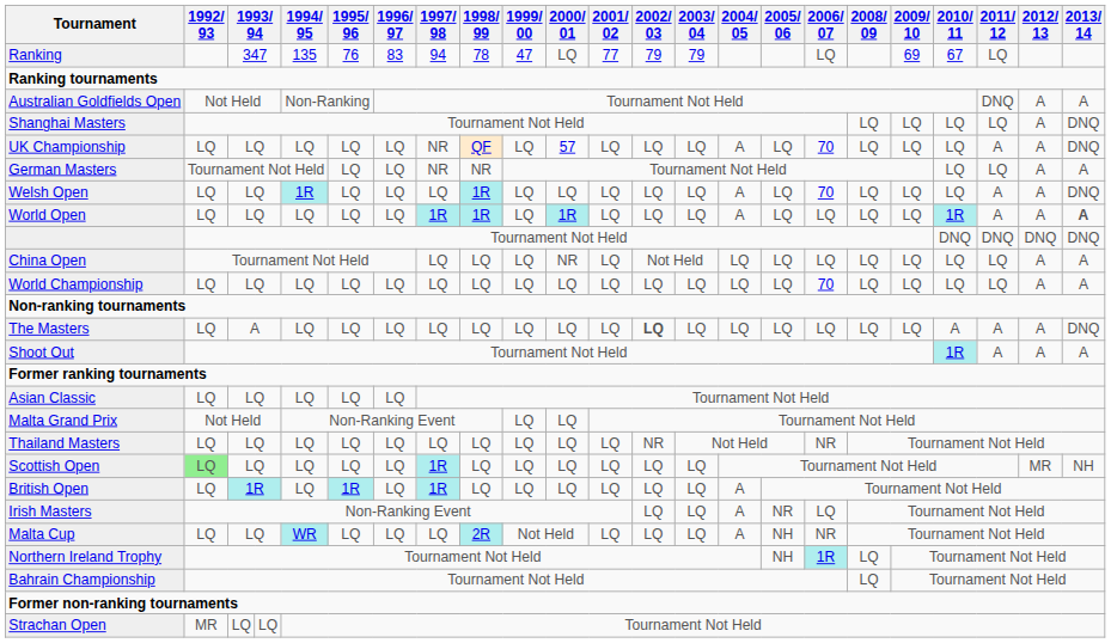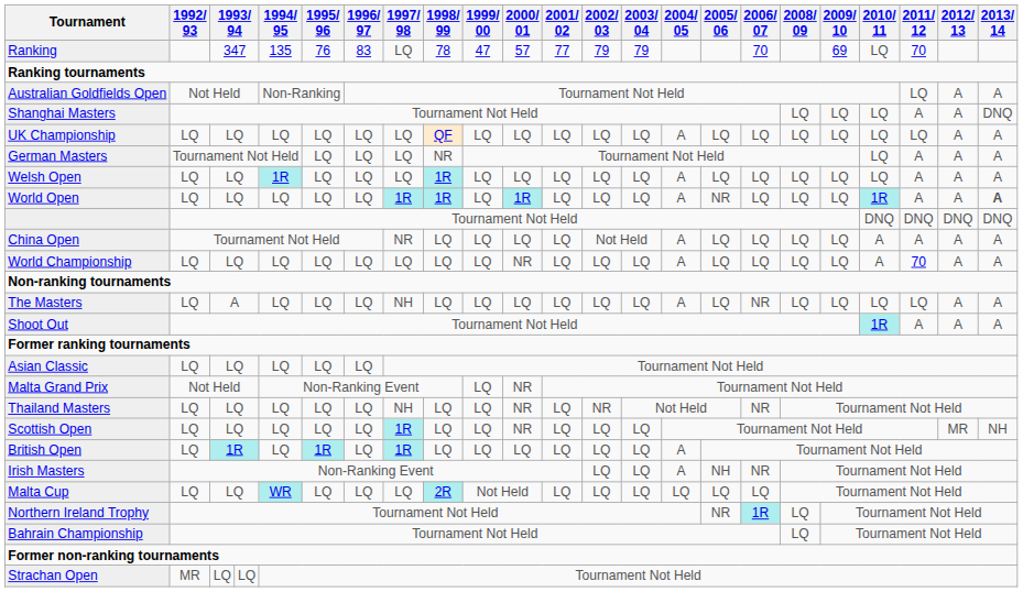 <table class="wikitable" style="font-size:85%">
 <tr>
 <th>Tournament</th>
 <th><a href='#'>1992/<br>93</a></th>
 <th colspan="2"><a href='#'>1993/<br>94</a></th>
 <th><a href='#'>1994/<br>95</a></th>
 <th><a href='#'>1995/<br>96</a></th>
 <th><a href='#'>1996/<br>97</a></th>
 <th><a href='#'>1997/<br>98</a></th>
 <th><a href='#'>1998/<br>99</a></th>
 <th><a href='#'>1999/<br>00</a></th>
 <th><a href='#'>2000/<br>01</a></th>
 <th><a href='#'>2001/<br>02</a></th>
 <th><a href='#'>2002/<br>03</a></th>
 <th><a href='#'>2003/<br>04</a></th>
 <th><a href='#'>2004/<br>05</a></th>
 <th><a href='#'>2005/<br>06</a></th>
 <th><a href='#'>2006/<br>07</a></th>
 <th><a href='#'>2008/<br>09</a></th>
 <th><a href='#'>2009/<br>10</a></th>
 <th><a href='#'>2010/<br>11</a></th>
 <th><a href='#'>2011/<br>12</a></th>
 <th><a href='#'>2012/<br>13</a></th>
 <th><a href='#'>2013/<br>14</a></th>
 </tr>
 <tr>
 <td style="background:#EFEFEF;"><a href='#'>Ranking</a></td>
 <td align="center"></td>
 <td colspan="2" align="center"><a href='#'>347</a></td>
 <td align="center"><a href='#'>135</a></td>
 <td align="center"><a href='#'>76</a></td>
 <td align="center"><a href='#'>83</a></td>
-<td align="center"><a href='#'>94</a></td>
+<td align="center" style="color:#555555;">LQ</td>
 <td align="center"><a href='#'>78</a></td>
 <td align="center"><a href='#'>47</a></td>
-<td align="center" style="color:#555555;">LQ</td>
+<td align="center"><a href='#'>57</a></td>
 <td align="center"><a href='#'>77</a></td>
 <td align="center"><a href='#'>79</a></td>
 <td align="center"><a href='#'>79</a></td>
 <td align="center"></td>
 <td align="center"></td>
-<td align="center" style="color:#555555;">LQ</td>
+<td align="center"><a href='#'>70</a></td>
 <td align="center"></td>
 <td align="center"><a href='#'>69</a></td>
-<td align="center"><a href='#'>67</a></td>
 <td align="center" style="color:#555555;">LQ</td>
+<td align="center"><a href='#'>70</a></td>
 <td align="center"></td>
 <td align="center"></td>
 </tr>
 <tr>
 <td colspan="30"><strong>Ranking tournaments</strong></td>
 </tr>
 <tr>
 <td style="background:#EFEFEF;"><a href='#'>Australian Goldfields Open</a></td>
 <td align="center" colspan="3" style="color:#555555;">Not Held</td>
 <td align="center" colspan="2" style="color:#555555;">Non-Ranking</td>
 <td align="center" colspan="14" style="color:#555555;">Tournament Not Held</td>
-<td align="center" style="color:#555555;">DNQ</td>
+<td align="center" style="color:#555555;">LQ</td>
 <td align="center" style="color:#555555;">A</td>
 <td align="center" style="color:#555555;">A</td>
 </tr>
 <tr>
 <td style="background:#EFEFEF;"><a href='#'>Shanghai Masters</a></td>
 <td align="center" colspan="16" style="color:#555555;">Tournament Not Held</td>
 <td align="center" style="color:#555555;">LQ</td>
 <td align="center" style="color:#555555;">LQ</td>
 <td align="center" style="color:#555555;">LQ</td>
-<td align="center" style="color:#555555;">LQ</td>
+<td align="center" style="color:#555555;">A</td>
 <td align="center" style="color:#555555;">A</td>
 <td align="center" style="color:#555555;">DNQ</td>
 </tr>
 <tr>
 <td style="background:#EFEFEF;"><a href='#'>UK Championship</a></td>
 <td align="center" style="color:#555555;">LQ</td>
 <td align="center" colspan="2" style="color:#555555;">LQ</td>
 <td align="center" style="color:#555555;">LQ</td>
 <td align="center" style="color:#555555;">LQ</td>
 <td align="center" style="color:#555555;">LQ</td>
-<td align="center" style="color:#555555;">NR</td>
+<td align="center" style="color:#555555;">LQ</td>
 <td align="center" style="background:#ffebcd;"><a href='#'>QF</a></td>
 <td align="center" style="color:#555555;">LQ</td>
-<td align="center"><a href='#'>57</a></td>
+<td align="center" style="color:#555555;">LQ</td>
 <td align="center" style="color:#555555;">LQ</td>
 <td align="center" style="color:#555555;">LQ</td>
 <td align="center" style="color:#555555;">LQ</td>
 <td align="center" style="color:#555555;">A</td>
 <td align="center" style="color:#555555;">LQ</td>
-<td align="center"><a href='#'>70</a></td>
+<td align="center" style="color:#555555;">LQ</td>
+<td align="center" style="color:#555555;">LQ</td>
 <td align="center" style="color:#555555;">LQ</td>
 <td align="center" style="color:#555555;">LQ</td>
 <td align="center" style="color:#555555;">LQ</td>
 <td align="center" style="color:#555555;">A</td>
 <td align="center" style="color:#555555;">A</td>
-<td align="center" style="color:#555555;">DNQ</td>
 </tr>
 <tr>
 <td style="background:#EFEFEF;"><a href='#'>German Masters</a></td>
 <td align="center" colspan="4" style="color:#555555;">Tournament Not Held</td>
 <td align="center" style="color:#555555;">LQ</td>
 <td align="center" style="color:#555555;">LQ</td>
-<td align="center" style="color:#555555;">NR</td>
+<td align="center" style="color:#555555;">LQ</td>
 <td align="center" style="color:#555555;">NR</td>
 <td align="center" colspan="10" style="color:#555555;">Tournament Not Held</td>
 <td align="center" style="color:#555555;">LQ</td>
-<td align="center" style="color:#555555;">LQ</td>
+<td align="center" style="color:#555555;">A</td>
 <td align="center" style="color:#555555;">A</td>
 <td align="center" style="color:#555555;">A</td>
 </tr>
 <tr>
 <td style="background:#EFEFEF;"><a href='#'>Welsh Open</a></td>
 <td align="center" style="color:#555555;">LQ</td>
 <td align="center" colspan="2" style="color:#555555;">LQ</td>
 <td align="center" style="background:#afeeee;"><a href='#'>1R</a></td>
 <td align="center" style="color:#555555;">LQ</td>
 <td align="center" style="color:#555555;">LQ</td>
 <td align="center" style="color:#555555;">LQ</td>
 <td align="center" style="background:#afeeee;"><a href='#'>1R</a></td>
 <td align="center" style="color:#555555;">LQ</td>
 <td align="center" style="color:#555555;">LQ</td>
 <td align="center" style="color:#555555;">LQ</td>
 <td align="center" style="color:#555555;">LQ</td>
 <td align="center" style="color:#555555;">LQ</td>
 <td align="center" style="color:#555555;">A</td>
 <td align="center" style="color:#555555;">LQ</td>
-<td align="center"><a href='#'>70</a></td>
+<td align="center" style="color:#555555;">LQ</td>
 <td align="center" style="color:#555555;">LQ</td>
 <td align="center" style="color:#555555;">LQ</td>
 <td align="center" style="color:#555555;">LQ</td>
 <td align="center" style="color:#555555;">A</td>
 <td align="center" style="color:#555555;">A</td>
-<td align="center" style="color:#555555;">DNQ</td>
+<td align="center" style="color:#555555;">A</td>
 </tr>
 <tr>
 <td style="background:#EFEFEF;"><a href='#'>World Open</a></td>
 <td align="center" style="color:#555555;">LQ</td>
 <td align="center" colspan="2" style="color:#555555;">LQ</td>
 <td align="center" style="color:#555555;">LQ</td>
 <td align="center" style="color:#555555;">LQ</td>
 <td align="center" style="color:#555555;">LQ</td>
 <td align="center" style="background:#afeeee;"><a href='#'>1R</a></td>
 <td align="center" style="background:#afeeee;"><a href='#'>1R</a></td>
 <td align="center" style="color:#555555;">LQ</td>
 <td align="center" style="background:#afeeee;"><a href='#'>1R</a></td>
 <td align="center" style="color:#555555;">LQ</td>
 <td align="center" style="color:#555555;">LQ</td>
 <td align="center" style="color:#555555;">LQ</td>
 <td align="center" style="color:#555555;">A</td>
-<td align="center" style="color:#555555;">LQ</td>
+<td align="center" style="color:#555555;">NR</td>
 <td align="center" style="color:#555555;">LQ</td>
 <td align="center" style="color:#555555;">LQ</td>
 <td align="center" style="color:#555555;">LQ</td>
 <td align="center" style="background:#afeeee;"><a href='#'>1R</a></td>
 <td align="center" style="color:#555555;">A</td>
 <td align="center" style="color:#555555;">A</td>
 <td align="center" style="color:#555555;"><strong>A</strong></td>
 </tr>
 <tr>
 <td style="background:#EFEFEF;"></td>
 <td align="center" colspan="18" style="color:#555555;">Tournament Not Held</td>
 <td align="center" style="color:#555555;">DNQ</td>
 <td align="center" style="color:#555555;">DNQ</td>
 <td align="center" style="color:#555555;">DNQ</td>
 <td align="center" style="color:#555555;">DNQ</td>
 </tr>
 <tr>
 <td style="background:#EFEFEF;"><a href='#'>China Open</a></td>
 <td align="center" colspan="6" style="color:#555555;">Tournament Not Held</td>
-<td align="center" style="color:#555555;">LQ</td>
-<td align="center" style="color:#555555;">LQ</td>
-<td align="center" style="color:#555555;">LQ</td>
 <td align="center" style="color:#555555;">NR</td>
-<td align="center" style="color:#555555;">LQ</td>
-<td align="center" colspan="2" style="color:#555555;">Not Held</td>
 <td align="center" style="color:#555555;">LQ</td>
 <td align="center" style="color:#555555;">LQ</td>
 <td align="center" style="color:#555555;">LQ</td>
 <td align="center" style="color:#555555;">LQ</td>
+<td align="center" colspan="2" style="color:#555555;">Not Held</td>
+<td align="center" style="color:#555555;">A</td>
 <td align="center" style="color:#555555;">LQ</td>
 <td align="center" style="color:#555555;">LQ</td>
 <td align="center" style="color:#555555;">LQ</td>
+<td align="center" style="color:#555555;">LQ</td>
+<td align="center" style="color:#555555;">A</td>
+<td align="center" style="color:#555555;">A</td>
 <td align="center" style="color:#555555;">A</td>
 <td align="center" style="color:#555555;">A</td>
 </tr>
 <tr>
 <td style="background:#EFEFEF;"><a href='#'>World Championship</a></td>
 <td align="center" style="color:#555555;">LQ</td>
 <td align="center" colspan="2" style="color:#555555;">LQ</td>
 <td align="center" style="color:#555555;">LQ</td>
 <td align="center" style="color:#555555;">LQ</td>
 <td align="center" style="color:#555555;">LQ</td>
 <td align="center" style="color:#555555;">LQ</td>
 <td align="center" style="color:#555555;">LQ</td>
 <td align="center" style="color:#555555;">LQ</td>
+<td align="center" style="color:#555555;">NR</td>
+<td align="center" style="color:#555555;">LQ</td>
+<td align="center" style="color:#555555;">LQ</td>
+<td align="center" style="color:#555555;">LQ</td>
+<td align="center" style="color:#555555;">A</td>
 <td align="center" style="color:#555555;">LQ</td>
 <td align="center" style="color:#555555;">LQ</td>
 <td align="center" style="color:#555555;">LQ</td>
 <td align="center" style="color:#555555;">LQ</td>
-<td align="center" style="color:#555555;">LQ</td>
-<td align="center" style="color:#555555;">LQ</td>
+<td align="center" style="color:#555555;">A</td>
 <td align="center"><a href='#'>70</a></td>
-<td align="center" style="color:#555555;">LQ</td>
-<td align="center" style="color:#555555;">LQ</td>
-<td align="center" style="color:#555555;">LQ</td>
-<td align="center" style="color:#555555;">LQ</td>
 <td align="center" style="color:#555555;">A</td>
 <td align="center" style="color:#555555;">A</td>
 </tr>
 <tr>
 <td colspan="30"><strong>Non-ranking tournaments</strong></td>
 </tr>
 <tr>
 <td style="background:#EFEFEF;"><a href='#'>The Masters</a></td>
 <td align="center" style="color:#555555;">LQ</td>
 <td align="center" colspan="2" style="color:#555555;">A</td>
 <td align="center" style="color:#555555;">LQ</td>
 <td align="center" style="color:#555555;">LQ</td>
 <td align="center" style="color:#555555;">LQ</td>
-<td align="center" style="color:#555555;">LQ</td>
-<td align="center" style="color:#555555;">LQ</td>
-<td align="center" style="color:#555555;">LQ</td>
-<td align="center" style="color:#555555;">LQ</td>
-<td align="center" style="color:#555555;">LQ</td>
-<td align="center" style="color:#555555;"><strong>LQ</strong></td>
+<td align="center" style="color:#555555;">NH</td>
 <td align="center" style="color:#555555;">LQ</td>
 <td align="center" style="color:#555555;">LQ</td>
 <td align="center" style="color:#555555;">LQ</td>
 <td align="center" style="color:#555555;">LQ</td>
 <td align="center" style="color:#555555;">LQ</td>
 <td align="center" style="color:#555555;">LQ</td>
 <td align="center" style="color:#555555;">A</td>
+<td align="center" style="color:#555555;">LQ</td>
+<td align="center" style="color:#555555;">NR</td>
+<td align="center" style="color:#555555;">LQ</td>
+<td align="center" style="color:#555555;">LQ</td>
+<td align="center" style="color:#555555;">LQ</td>
+<td align="center" style="color:#555555;">LQ</td>
 <td align="center" style="color:#555555;">A</td>
 <td align="center" style="color:#555555;">A</td>
-<td align="center" style="color:#555555;">DNQ</td>
 </tr>
 <tr>
 <td style="background:#EFEFEF;"><a href='#'>Shoot Out</a></td>
 <td align="center" colspan="18" style="color:#555555;">Tournament Not Held</td>
 <td align="center" style="background:#afeeee;"><a href='#'>1R</a></td>
 <td align="center" style="color:#555555;">A</td>
 <td align="center" style="color:#555555;">A</td>
 <td align="center" style="color:#555555;">A</td>
 </tr>
 <tr>
 <td colspan="30"><strong>Former ranking tournaments</strong></td>
 </tr>
 <tr>
 <td style="background:#EFEFEF;"><a href='#'>Asian Classic</a></td>
 <td align="center" style="color:#555555;">LQ</td>
 <td align="center" colspan="2" style="color:#555555;">LQ</td>
 <td align="center" style="color:#555555;">LQ</td>
 <td align="center" style="color:#555555;">LQ</td>
 <td align="center" style="color:#555555;">LQ</td>
 <td align="center" colspan="30" style="color:#555555;">Tournament Not Held</td>
 </tr>
 <tr>
 <td style="background:#EFEFEF;"><a href='#'>Malta Grand Prix</a></td>
 <td align="center" colspan="3" style="color:#555555;">Not Held</td>
 <td align="center" colspan="5" style="color:#555555;">Non-Ranking Event</td>
 <td align="center" style="color:#555555;">LQ</td>
-<td align="center" style="color:#555555;">LQ</td>
+<td align="center" style="color:#555555;">NR</td>
 <td align="center" colspan="30" style="color:#555555;">Tournament Not Held</td>
 </tr>
 <tr>
 <td style="background:#EFEFEF;"><a href='#'>Thailand Masters</a></td>
 <td align="center" style="color:#555555;">LQ</td>
 <td align="center" colspan="2" style="color:#555555;">LQ</td>
 <td align="center" style="color:#555555;">LQ</td>
 <td align="center" style="color:#555555;">LQ</td>
 <td align="center" style="color:#555555;">LQ</td>
+<td align="center" style="color:#555555;">NH</td>
 <td align="center" style="color:#555555;">LQ</td>
 <td align="center" style="color:#555555;">LQ</td>
-<td align="center" style="color:#555555;">LQ</td>
-<td align="center" style="color:#555555;">LQ</td>
+<td align="center" style="color:#555555;">NR</td>
 <td align="center" style="color:#555555;">LQ</td>
 <td align="center" style="color:#555555;">NR</td>
 <td align="center" colspan="3" style="color:#555555;">Not Held</td>
 <td align="center" style="color:#555555;">NR</td>
 <td align="center" colspan="30" style="color:#555555;">Tournament Not Held</td>
 </tr>
 <tr>
 <td style="background:#EFEFEF;"><a href='#'>Scottish Open</a></td>
-<td align="center" style="background: lightgreen; color:#555555;">LQ</td>
+<td align="center" style="color:#555555;">LQ</td>
 <td align="center" colspan="2" style="color:#555555;">LQ</td>
 <td align="center" style="color:#555555;">LQ</td>
 <td align="center" style="color:#555555;">LQ</td>
 <td align="center" style="color:#555555;">LQ</td>
 <td align="center" style="background:#afeeee;"><a href='#'>1R</a></td>
 <td align="center" style="color:#555555;">LQ</td>
 <td align="center" style="color:#555555;">LQ</td>
-<td align="center" style="color:#555555;">LQ</td>
+<td align="center" style="color:#555555;">NR</td>
 <td align="center" style="color:#555555;">LQ</td>
 <td align="center" style="color:#555555;">LQ</td>
 <td align="center" style="color:#555555;">LQ</td>
 <td align="center" colspan="7" style="color:#555555;">Tournament Not Held</td>
 <td align="center" style="color:#555555;">MR</td>
 <td align="center" colspan="30" style="color:#555555;">NH</td>
 </tr>
 <tr>
 <td style="background:#EFEFEF;"><a href='#'>British Open</a></td>
 <td align="center" style="color:#555555;">LQ</td>
 <td align="center" colspan="2" style="background:#afeeee;"><a href='#'>1R</a></td>
 <td align="center" style="color:#555555;">LQ</td>
 <td align="center" style="background:#afeeee;"><a href='#'>1R</a></td>
 <td align="center" style="color:#555555;">LQ</td>
 <td align="center" style="background:#afeeee;"><a href='#'>1R</a></td>
 <td align="center" style="color:#555555;">LQ</td>
 <td align="center" style="color:#555555;">LQ</td>
 <td align="center" style="color:#555555;">LQ</td>
 <td align="center" style="color:#555555;">LQ</td>
 <td align="center" style="color:#555555;">LQ</td>
 <td align="center" style="color:#555555;">LQ</td>
 <td align="center" style="color:#555555;">A</td>
 <td align="center" colspan="30" style="color:#555555;">Tournament Not Held</td>
 </tr>
 <tr>
 <td style="background:#EFEFEF;"><a href='#'>Irish Masters</a></td>
 <td align="center" colspan="11" style="color:#555555;">Non-Ranking Event</td>
 <td align="center" style="color:#555555;">LQ</td>
 <td align="center" style="color:#555555;">LQ</td>
 <td align="center" style="color:#555555;">A</td>
+<td align="center" style="color:#555555;">NH</td>
 <td align="center" style="color:#555555;">NR</td>
-<td align="center" style="color:#555555;">LQ</td>
 <td align="center" colspan="30" style="color:#555555;">Tournament Not Held</td>
 </tr>
 <tr>
 <td style="background:#EFEFEF;"><a href='#'>Malta Cup</a></td>
 <td align="center" style="color:#555555;">LQ</td>
 <td align="center" colspan="2" style="color:#555555;">LQ</td>
 <td align="center" style="background:#afeeee;"><a href='#'>WR</a></td>
 <td align="center" style="color:#555555;">LQ</td>
 <td align="center" style="color:#555555;">LQ</td>
 <td align="center" style="color:#555555;">LQ</td>
 <td align="center" style="background:#afeeee;"><a href='#'>2R</a></td>
 <td align="center" colspan="2" style="color:#555555;">Not Held</td>
 <td align="center" style="color:#555555;">LQ</td>
 <td align="center" style="color:#555555;">LQ</td>
 <td align="center" style="color:#555555;">LQ</td>
-<td align="center" style="color:#555555;">A</td>
-<td align="center" style="color:#555555;">NH</td>
-<td align="center" style="color:#555555;">NR</td>
+<td align="center" style="color:#555555;">LQ</td>
+<td align="center" style="color:#555555;">LQ</td>
+<td align="center" style="color:#555555;">LQ</td>
 <td align="center" colspan="30" style="color:#555555;">Tournament Not Held</td>
 </tr>
 <tr>
 <td style="background:#EFEFEF;"><a href='#'>Northern Ireland Trophy</a></td>
 <td align="center" colspan="14" style="color:#555555;">Tournament Not Held</td>
-<td align="center" style="color:#555555;">NH</td>
+<td align="center" style="color:#555555;">NR</td>
 <td align="center" style="background:#afeeee;"><a href='#'>1R</a></td>
 <td align="center" style="color:#555555;">LQ</td>
 <td align="center" colspan="30" style="color:#555555;">Tournament Not Held</td>
 </tr>
 <tr>
 <td style="background:#EFEFEF;"><a href='#'>Bahrain Championship</a></td>
 <td align="center" colspan="16" style="color:#555555;">Tournament Not Held</td>
 <td align="center" style="color:#555555;">LQ</td>
 <td align="center" colspan="30" style="color:#555555;">Tournament Not Held</td>
 </tr>
 <tr>
 <td colspan="30"><strong>Former non-ranking tournaments</strong></td>
 </tr>
 <tr>
 <td style="background:#EFEFEF;"><a href='#'>Strachan Open</a></td>
 <td align="center" style="color:#555555;">MR</td>
 <td align="center" style="color:#555555;">LQ</td>
 <td align="center" style="color:#555555;">LQ</td>
 <td align="center" colspan="30" style="color:#555555;">Tournament Not Held</td>
 </tr>
 </table>
